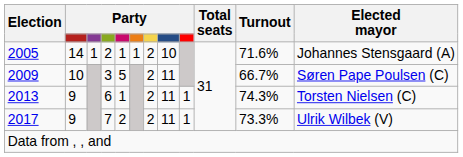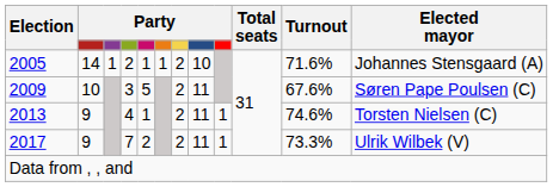 <table class="wikitable">
 <tr>
 <th rowspan="2">Election</th>
 <th colspan="8">Party</th>
 <th rowspan="2">Total<br>seats</th>
 <th rowspan="2">Turnout</th>
 <th rowspan="2">Elected<br>mayor</th>
 </tr>
 <tr>
 <td style="background:#B5211D;"><strong><a href='#'></a></strong></td>
 <td style="background:#843A93;"><strong><a href='#'></a></strong></td>
 <td style="background:#89A920;"><strong><a href='#'></a></strong></td>
 <td style="background:#C9096C;"><strong><a href='#'></a></strong></td>
 <td style="background:#EC7D14;"><strong><a href='#'></a></strong></td>
 <td style="background:#F4D44D;"><strong><a href='#'></a></strong></td>
 <td style="background:#254C85;"><strong><a href='#'></a></strong></td>
 <td style="background:#FF0000;"><strong><a href='#'></a></strong></td>
 </tr>
 <tr>
 <td><a href='#'>2005</a></td>
 <td>14</td>
 <td>1</td>
 <td>2</td>
 <td>1</td>
 <td>1</td>
 <td>2</td>
 <td>10</td>
 <td style="background:#CDC9C9;" rowspan="2"></td>
 <td rowspan="4">31</td>
 <td>71.6%</td>
 <td>Johannes Stensgaard (A)</td>
 </tr>
 <tr>
 <td><a href='#'>2009</a></td>
 <td>10</td>
 <td style="background:#CDC9C9;" rowspan="3"></td>
 <td>3</td>
 <td>5</td>
 <td style="background:#CDC9C9;" rowspan="3"></td>
 <td>2</td>
 <td>11</td>
-<td>66.7%</td>
+<td>67.6%</td>
 <td><a href='#'>Søren Pape Poulsen</a> (C)</td>
 </tr>
 <tr>
 <td><a href='#'>2013</a></td>
 <td>9</td>
-<td>6</td>
+<td>4</td>
 <td>1</td>
 <td>2</td>
 <td>11</td>
 <td>1</td>
-<td>74.3%</td>
+<td>74.6%</td>
 <td><a href='#'>Torsten Nielsen</a> (C)</td>
 </tr>
 <tr>
 <td><a href='#'>2017</a></td>
 <td>9</td>
 <td>7</td>
 <td>2</td>
 <td>2</td>
 <td>11</td>
 <td>1</td>
 <td>73.3%</td>
 <td><a href='#'>Ulrik Wilbek</a> (V)</td>
 </tr>
 <tr>
 <td colspan="14">Data from , ,  and </td>
 </tr>
 </table>
